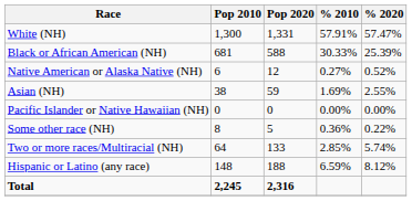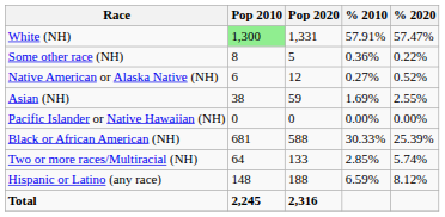 <table class="wikitable">
 <tr>
 <th>Race</th>
 <th>Pop 2010</th>
 <th>Pop 2020</th>
 <th>% 2010</th>
 <th>% 2020</th>
 </tr>
 <tr>
 <td><a href='#'>White</a> (NH)</td>
-<td>1,300</td>
+<td style="background: lightgreen;">1,300</td>
 <td>1,331</td>
 <td>57.91%</td>
 <td>57.47%</td>
 </tr>
 <tr>
-<td><a href='#'>Black or African American</a> (NH)</td>
-<td>681</td>
-<td>588</td>
-<td>30.33%</td>
-<td>25.39%</td>
+<td><a href='#'>Some other race</a> (NH)</td>
+<td>8</td>
+<td>5</td>
+<td>0.36%</td>
+<td>0.22%</td>
 </tr>
 <tr>
 <td><a href='#'>Native American</a> or <a href='#'>Alaska Native</a> (NH)</td>
 <td>6</td>
 <td>12</td>
 <td>0.27%</td>
 <td>0.52%</td>
 </tr>
 <tr>
 <td><a href='#'>Asian</a> (NH)</td>
 <td>38</td>
 <td>59</td>
 <td>1.69%</td>
 <td>2.55%</td>
 </tr>
 <tr>
 <td><a href='#'>Pacific Islander</a> or <a href='#'>Native Hawaiian</a> (NH)</td>
 <td>0</td>
 <td>0</td>
 <td>0.00%</td>
 <td>0.00%</td>
 </tr>
 <tr>
-<td><a href='#'>Some other race</a> (NH)</td>
-<td>8</td>
-<td>5</td>
-<td>0.36%</td>
-<td>0.22%</td>
+<td><a href='#'>Black or African American</a> (NH)</td>
+<td>681</td>
+<td>588</td>
+<td>30.33%</td>
+<td>25.39%</td>
 </tr>
 <tr>
 <td><a href='#'>Two or more races/Multiracial</a> (NH)</td>
 <td>64</td>
 <td>133</td>
 <td>2.85%</td>
 <td>5.74%</td>
 </tr>
 <tr>
 <td><a href='#'>Hispanic or Latino</a> (any race)</td>
 <td>148</td>
 <td>188</td>
 <td>6.59%</td>
 <td>8.12%</td>
 </tr>
 <tr>
 <td><strong>Total</strong></td>
 <td><strong>2,245</strong></td>
 <td><strong>2,316</strong></td>
 <td></td>
 <td></td>
 </tr>
 <tr>
 </tr>
 </table>
